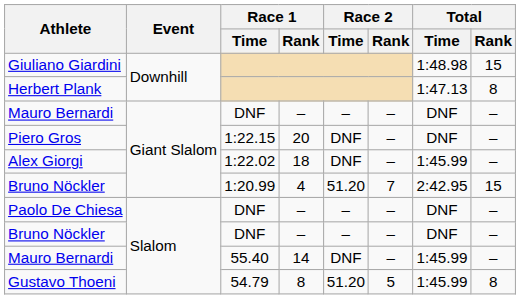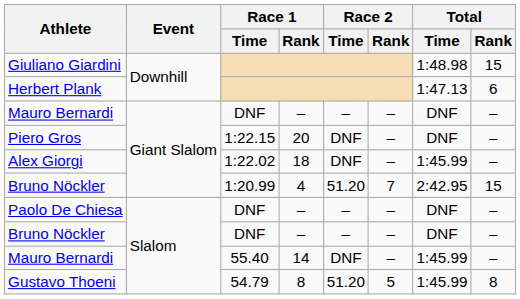 <table class="wikitable" style="font-size:90%">
 <tr>
 <th rowspan="2">Athlete</th>
 <th rowspan="2">Event</th>
 <th colspan="2">Race 1</th>
 <th colspan="2">Race 2</th>
 <th colspan="2">Total</th>
 </tr>
 <tr>
 <th>Time</th>
 <th>Rank</th>
 <th>Time</th>
 <th>Rank</th>
 <th>Time</th>
 <th>Rank</th>
 </tr>
 <tr>
 <td><a href='#'>Giuliano Giardini</a></td>
 <td rowspan="2">Downhill</td>
 <td colspan="4" bgcolor="wheat"></td>
 <td align="center">1:48.98</td>
 <td align="center">15</td>
 </tr>
 <tr>
 <td><a href='#'>Herbert Plank</a></td>
 <td colspan="4" bgcolor="wheat"></td>
 <td align="center">1:47.13</td>
-<td align="center">8</td>
+<td align="center">6</td>
 </tr>
 <tr>
 <td><a href='#'>Mauro Bernardi</a></td>
 <td rowspan="4">Giant Slalom</td>
 <td align="center">DNF</td>
 <td align="center">–</td>
 <td align="center">–</td>
 <td align="center">–</td>
 <td align="center">DNF</td>
 <td align="center">–</td>
 </tr>
 <tr>
 <td><a href='#'>Piero Gros</a></td>
 <td align="center">1:22.15</td>
 <td align="center">20</td>
 <td align="center">DNF</td>
 <td align="center">–</td>
 <td align="center">DNF</td>
 <td align="center">–</td>
 </tr>
 <tr>
 <td><a href='#'>Alex Giorgi</a></td>
 <td align="center">1:22.02</td>
 <td align="center">18</td>
 <td align="center">DNF</td>
 <td align="center">–</td>
 <td align="center">1:45.99</td>
 <td align="center">–</td>
 </tr>
 <tr>
 <td><a href='#'>Bruno Nöckler</a></td>
 <td align="center">1:20.99</td>
 <td align="center">4</td>
 <td align="center">51.20</td>
 <td align="center">7</td>
 <td align="center">2:42.95</td>
 <td align="center">15</td>
 </tr>
 <tr>
 <td><a href='#'>Paolo De Chiesa</a></td>
 <td rowspan="4">Slalom</td>
 <td align="center">DNF</td>
 <td align="center">–</td>
 <td align="center">–</td>
 <td align="center">–</td>
 <td align="center">DNF</td>
 <td align="center">–</td>
 </tr>
 <tr>
 <td><a href='#'>Bruno Nöckler</a></td>
 <td align="center">DNF</td>
 <td align="center">–</td>
 <td align="center">–</td>
 <td align="center">–</td>
 <td align="center">DNF</td>
 <td align="center">–</td>
 </tr>
 <tr>
 <td><a href='#'>Mauro Bernardi</a></td>
 <td align="center">55.40</td>
 <td align="center">14</td>
 <td align="center">DNF</td>
 <td align="center">–</td>
 <td align="center">1:45.99</td>
 <td align="center">–</td>
 </tr>
 <tr>
 <td><a href='#'>Gustavo Thoeni</a></td>
 <td align="center">54.79</td>
 <td align="center">8</td>
 <td align="center">51.20</td>
 <td align="center">5</td>
 <td align="center">1:45.99</td>
 <td align="center">8</td>
 </tr>
 </table>
